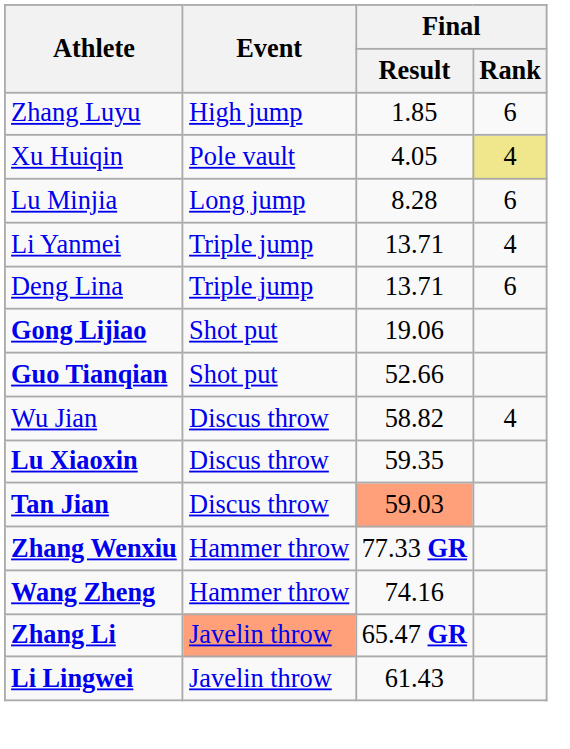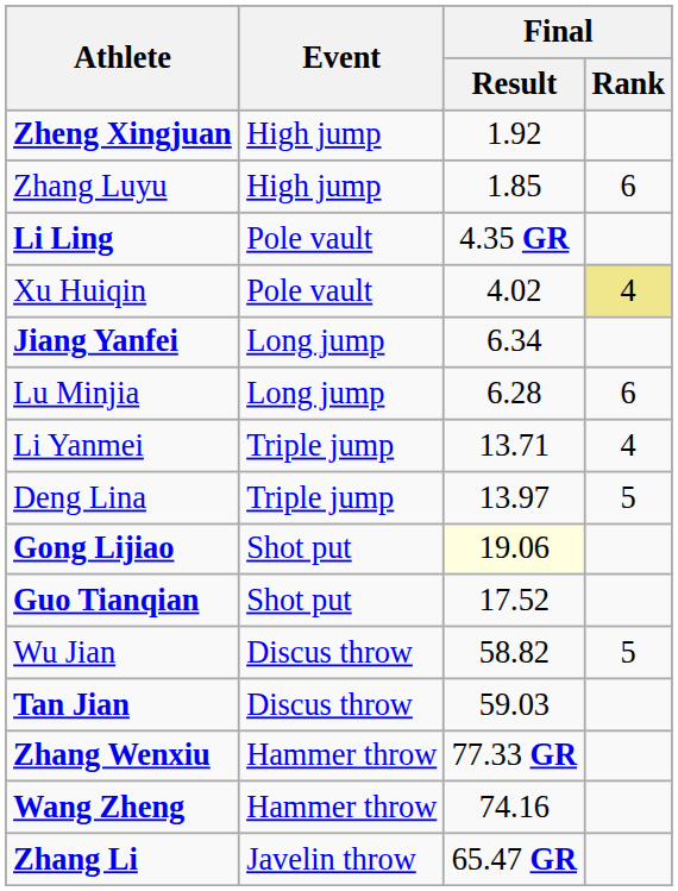 <table class="wikitable"style="text-align:center; font-size:90%">
 <tr>
 <th rowspan="2">Athlete</th>
 <th rowspan="2">Event</th>
 <th colspan="2">Final</th>
 </tr>
 <tr>
 <th>Result</th>
 <th>Rank</th>
 </tr>
 <tr>
+<td align="left"><strong><a href='#'>Zheng Xingjuan</a></strong></td>
+<td align="left"><a href='#'>High jump</a></td>
+<td>1.92</td>
+<td></td>
+</tr>
+<tr>
 <td align="left"><a href='#'>Zhang Luyu</a></td>
 <td align="left"><a href='#'>High jump</a></td>
 <td>1.85</td>
 <td>6</td>
 </tr>
 <tr>
+<td align="left"><strong><a href='#'>Li Ling</a></strong></td>
+<td align="left"><a href='#'>Pole vault</a></td>
+<td>4.35 <strong><a href='#'>GR</a></strong></td>
+<td></td>
+</tr>
+<tr>
 <td align="left"><a href='#'>Xu Huiqin</a></td>
 <td align="left"><a href='#'>Pole vault</a></td>
-<td>4.05</td>
+<td>4.02</td>
 <td style="background: khaki;">4</td>
+</tr>
+<tr>
+<td align="left"><strong><a href='#'>Jiang Yanfei</a></strong></td>
+<td align="left"><a href='#'>Long jump</a></td>
+<td>6.34</td>
+<td></td>
 </tr>
 <tr>
 <td align="left"><a href='#'>Lu Minjia</a></td>
 <td align="left"><a href='#'>Long jump</a></td>
-<td>8.28</td>
+<td>6.28</td>
 <td>6</td>
 </tr>
 <tr>
 <td align="left"><a href='#'>Li Yanmei</a></td>
 <td align="left"><a href='#'>Triple jump</a></td>
 <td>13.71</td>
 <td>4</td>
 </tr>
 <tr>
 <td align="left"><a href='#'>Deng Lina</a></td>
 <td align="left"><a href='#'>Triple jump</a></td>
-<td>13.71</td>
-<td>6</td>
+<td>13.97</td>
+<td>5</td>
 </tr>
 <tr>
 <td align="left"><strong><a href='#'>Gong Lijiao</a></strong></td>
 <td align="left"><a href='#'>Shot put</a></td>
-<td>19.06</td>
+<td style="background: lightyellow;">19.06</td>
 <td></td>
 </tr>
 <tr>
 <td align="left"><strong><a href='#'>Guo Tianqian</a></strong></td>
 <td align="left"><a href='#'>Shot put</a></td>
-<td>52.66</td>
+<td>17.52</td>
 <td></td>
 </tr>
 <tr>
 <td align="left"><a href='#'>Wu Jian</a></td>
 <td align="left"><a href='#'>Discus throw</a></td>
 <td>58.82</td>
-<td>4</td>
-</tr>
-<tr>
-<td align="left"><strong><a href='#'>Lu Xiaoxin</a></strong></td>
-<td align="left"><a href='#'>Discus throw</a></td>
-<td>59.35</td>
-<td></td>
+<td>5</td>
 </tr>
 <tr>
 <td align="left"><strong><a href='#'>Tan Jian</a></strong></td>
 <td align="left"><a href='#'>Discus throw</a></td>
-<td style="background: lightsalmon;">59.03</td>
+<td>59.03</td>
 <td></td>
 </tr>
 <tr>
 <td align="left"><strong><a href='#'>Zhang Wenxiu</a></strong></td>
 <td align="left"><a href='#'>Hammer throw</a></td>
 <td>77.33 <strong><a href='#'>GR</a></strong></td>
 <td></td>
 </tr>
 <tr>
 <td align="left"><strong><a href='#'>Wang Zheng</a></strong></td>
 <td align="left"><a href='#'>Hammer throw</a></td>
 <td>74.16</td>
 <td></td>
 </tr>
 <tr>
 <td align="left"><strong><a href='#'>Zhang Li</a></strong></td>
-<td align="left" style="background: lightsalmon;"><a href='#'>Javelin throw</a></td>
+<td align="left"><a href='#'>Javelin throw</a></td>
 <td>65.47 <strong><a href='#'>GR</a></strong></td>
 <td></td>
 </tr>
-<tr>
-<td align="left"><strong><a href='#'>Li Lingwei</a></strong></td>
-<td align="left"><a href='#'>Javelin throw</a></td>
-<td>61.43</td>
-<td></td>
-</tr>
 </table>
